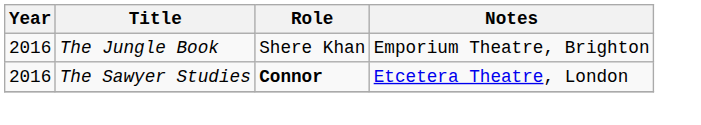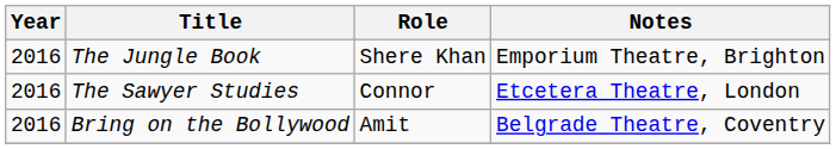 <table class="wikitable sortable">
 <tr>
 <th>Year</th>
 <th>Title</th>
 <th>Role</th>
 <th class="unsortable">Notes</th>
 </tr>
 <tr>
 <td>2016</td>
 <td><em>The Jungle Book</em></td>
 <td>Shere Khan</td>
 <td>Emporium Theatre, Brighton</td>
 </tr>
 <tr>
 <td>2016</td>
 <td><em>The Sawyer Studies</em></td>
-<td><strong>Connor</strong></td>
+<td>Connor</td>
 <td><a href='#'>Etcetera Theatre</a>, London</td>
+</tr>
+<tr>
+<td>2016</td>
+<td><em>Bring on the Bollywood</em></td>
+<td>Amit</td>
+<td><a href='#'>Belgrade Theatre</a>, Coventry</td>
 </tr>
 <tr>
 </tr>
 </table>
